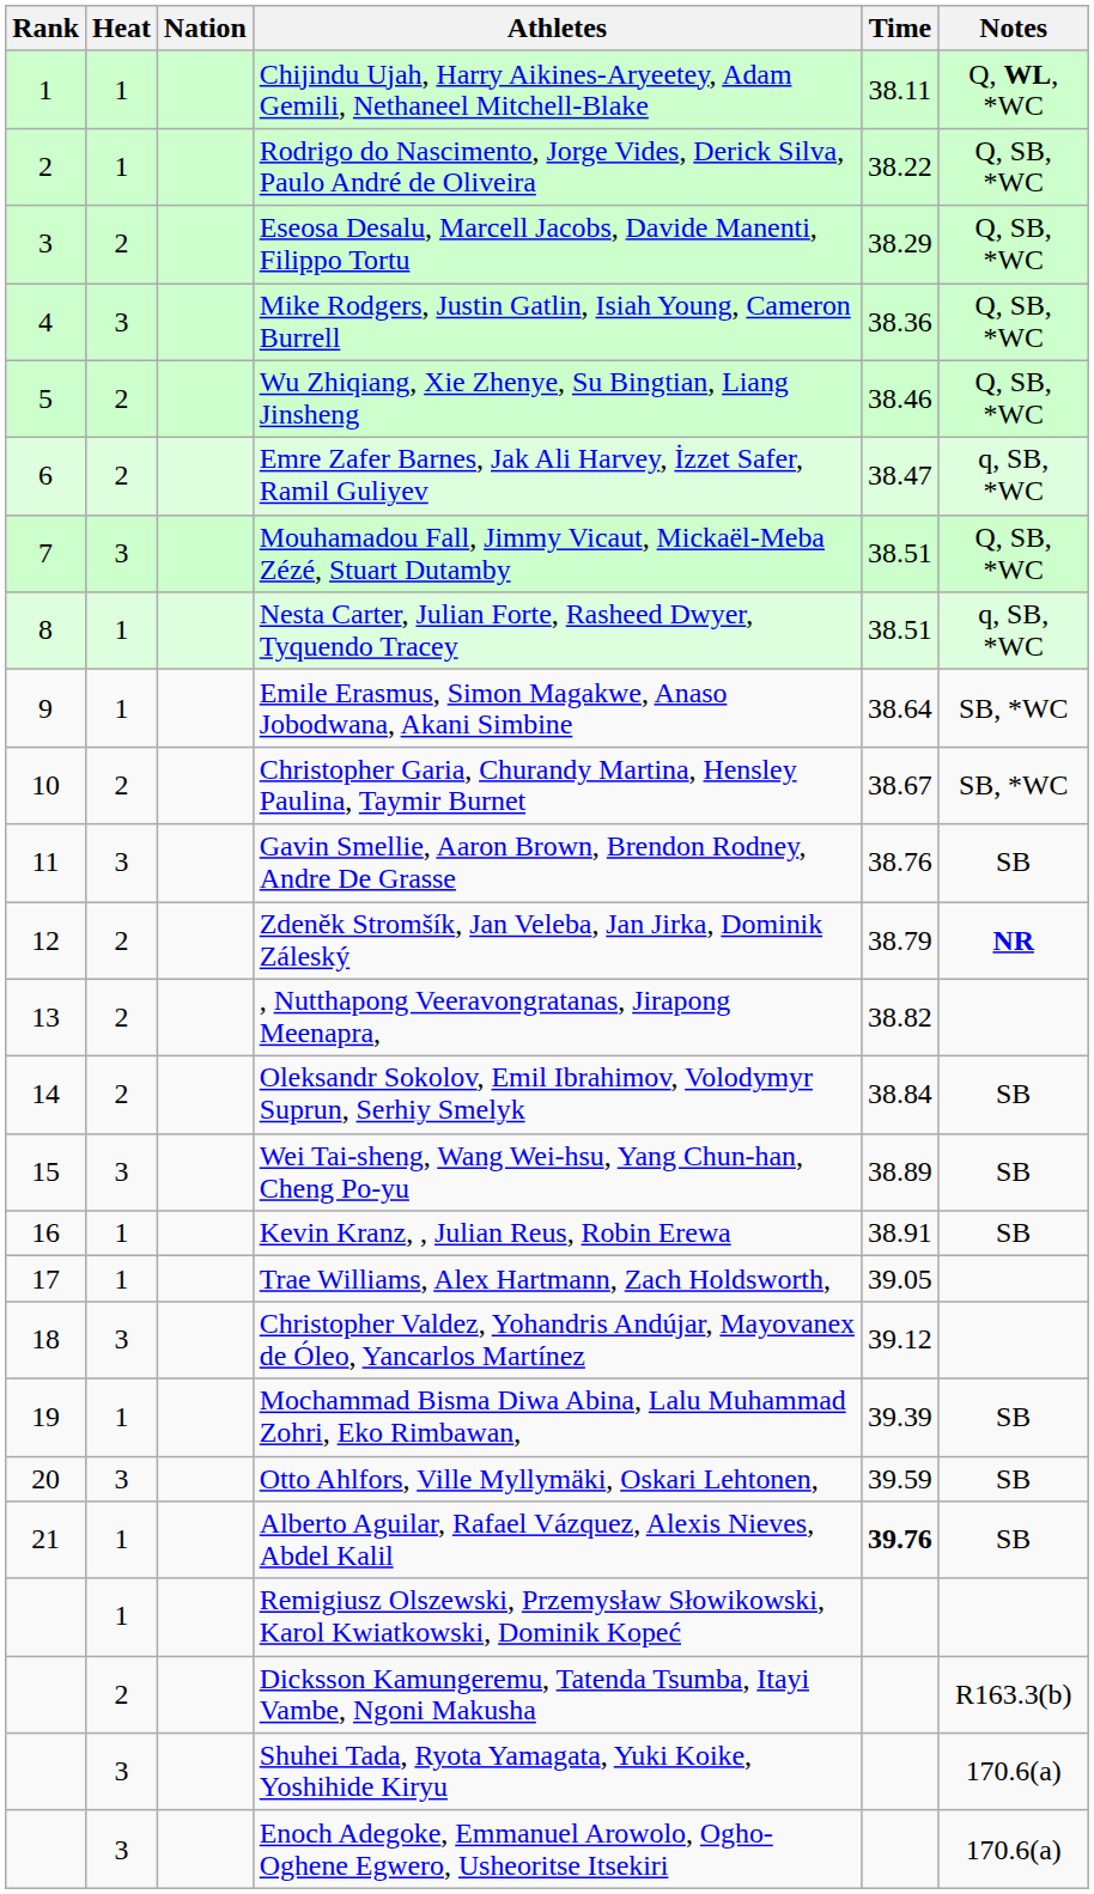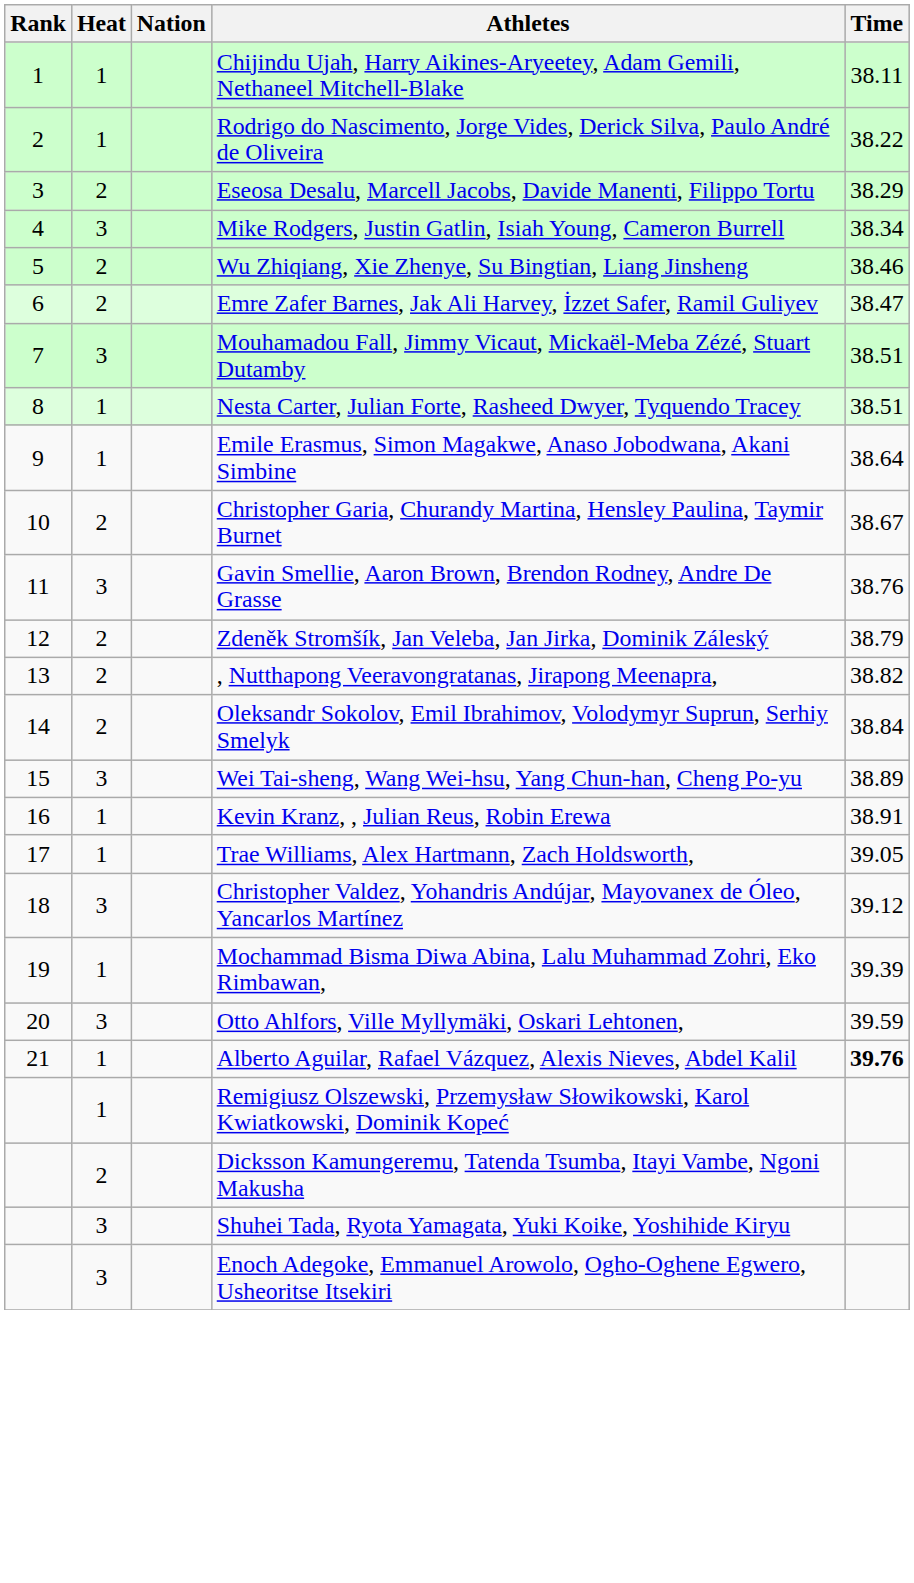 <table class="wikitable sortable" style="text-align:center">
 <tr>
 <th>Rank</th>
 <th>Heat</th>
 <th>Nation</th>
 <th>Athletes</th>
 <th>Time</th>
-<th>Notes</th>
 </tr>
 <tr bgcolor=ccffcc>
 <td>1</td>
 <td>1</td>
 <td align=left></td>
 <td align=left><a href='#'>Chijindu Ujah</a>, <a href='#'>Harry Aikines-Aryeetey</a>, <a href='#'>Adam Gemili</a>, <a href='#'>Nethaneel Mitchell-Blake</a></td>
 <td>38.11</td>
-<td>Q, <strong>WL</strong>, *WC</td>
 </tr>
 <tr bgcolor=ccffcc>
 <td>2</td>
 <td>1</td>
 <td align=left></td>
 <td align=left><a href='#'>Rodrigo do Nascimento</a>, <a href='#'>Jorge Vides</a>, <a href='#'>Derick Silva</a>, <a href='#'>Paulo André de Oliveira</a></td>
 <td>38.22</td>
-<td>Q, SB, *WC</td>
 </tr>
 <tr bgcolor=ccffcc>
 <td>3</td>
 <td>2</td>
 <td align=left></td>
 <td align=left><a href='#'>Eseosa Desalu</a>, <a href='#'>Marcell Jacobs</a>, <a href='#'>Davide Manenti</a>, <a href='#'>Filippo Tortu</a></td>
 <td>38.29</td>
-<td>Q, SB, *WC</td>
 </tr>
 <tr bgcolor=ccffcc>
 <td>4</td>
 <td>3</td>
 <td align=left></td>
 <td align=left><a href='#'>Mike Rodgers</a>, <a href='#'>Justin Gatlin</a>, <a href='#'>Isiah Young</a>, <a href='#'>Cameron Burrell</a></td>
-<td>38.36</td>
-<td>Q, SB, *WC</td>
+<td>38.34</td>
 </tr>
 <tr bgcolor=ccffcc>
 <td>5</td>
 <td>2</td>
 <td align=left></td>
 <td align=left><a href='#'>Wu Zhiqiang</a>, <a href='#'>Xie Zhenye</a>, <a href='#'>Su Bingtian</a>, <a href='#'>Liang Jinsheng</a></td>
 <td>38.46</td>
-<td>Q, SB, *WC</td>
 </tr>
 <tr bgcolor=ddffdd>
 <td>6</td>
 <td>2</td>
 <td align=left></td>
 <td align=left><a href='#'>Emre Zafer Barnes</a>, <a href='#'>Jak Ali Harvey</a>, <a href='#'>İzzet Safer</a>, <a href='#'>Ramil Guliyev</a></td>
 <td>38.47</td>
-<td>q, SB, *WC</td>
 </tr>
 <tr bgcolor=ccffcc>
 <td>7</td>
 <td>3</td>
 <td align=left></td>
 <td align=left><a href='#'>Mouhamadou Fall</a>, <a href='#'>Jimmy Vicaut</a>, <a href='#'>Mickaël-Meba Zézé</a>, <a href='#'>Stuart Dutamby</a></td>
 <td>38.51</td>
-<td>Q, SB, *WC</td>
 </tr>
 <tr bgcolor=ddffdd>
 <td>8</td>
 <td>1</td>
 <td align=left></td>
 <td align=left><a href='#'>Nesta Carter</a>, <a href='#'>Julian Forte</a>, <a href='#'>Rasheed Dwyer</a>, <a href='#'>Tyquendo Tracey</a></td>
 <td>38.51</td>
-<td>q, SB, *WC</td>
 </tr>
 <tr>
 <td>9</td>
 <td>1</td>
 <td align=left></td>
 <td align=left><a href='#'>Emile Erasmus</a>, <a href='#'>Simon Magakwe</a>, <a href='#'>Anaso Jobodwana</a>, <a href='#'>Akani Simbine</a></td>
 <td>38.64</td>
-<td>SB, *WC</td>
 </tr>
 <tr>
 <td>10</td>
 <td>2</td>
 <td align=left></td>
 <td align=left><a href='#'>Christopher Garia</a>, <a href='#'>Churandy Martina</a>, <a href='#'>Hensley Paulina</a>, <a href='#'>Taymir Burnet</a></td>
 <td>38.67</td>
-<td>SB, *WC</td>
 </tr>
 <tr>
 <td>11</td>
 <td>3</td>
 <td align=left></td>
 <td align=left><a href='#'>Gavin Smellie</a>, <a href='#'>Aaron Brown</a>, <a href='#'>Brendon Rodney</a>, <a href='#'>Andre De Grasse</a></td>
 <td>38.76</td>
-<td>SB</td>
 </tr>
 <tr>
 <td>12</td>
 <td>2</td>
 <td align=left></td>
 <td align=left><a href='#'>Zdeněk Stromšík</a>, <a href='#'>Jan Veleba</a>, <a href='#'>Jan Jirka</a>, <a href='#'>Dominik Záleský</a></td>
 <td>38.79</td>
-<td><strong><a href='#'>NR</a></strong></td>
 </tr>
 <tr>
 <td>13</td>
 <td>2</td>
 <td align=left></td>
 <td align=left>, <a href='#'>Nutthapong Veeravongratanas</a>, <a href='#'>Jirapong Meenapra</a>, </td>
 <td>38.82</td>
-<td></td>
 </tr>
 <tr>
 <td>14</td>
 <td>2</td>
 <td align=left></td>
 <td align=left><a href='#'>Oleksandr Sokolov</a>, <a href='#'>Emil Ibrahimov</a>, <a href='#'>Volodymyr Suprun</a>, <a href='#'>Serhiy Smelyk</a></td>
 <td>38.84</td>
-<td>SB</td>
 </tr>
 <tr>
 <td>15</td>
 <td>3</td>
 <td align=left></td>
 <td align=left><a href='#'>Wei Tai-sheng</a>, <a href='#'>Wang Wei-hsu</a>, <a href='#'>Yang Chun-han</a>, <a href='#'>Cheng Po-yu</a></td>
 <td>38.89</td>
-<td>SB</td>
 </tr>
 <tr>
 <td>16</td>
 <td>1</td>
 <td align=left></td>
 <td align=left><a href='#'>Kevin Kranz</a>, , <a href='#'>Julian Reus</a>, <a href='#'>Robin Erewa</a></td>
 <td>38.91</td>
-<td>SB</td>
 </tr>
 <tr>
 <td>17</td>
 <td>1</td>
 <td align=left></td>
 <td align=left><a href='#'>Trae Williams</a>, <a href='#'>Alex Hartmann</a>, <a href='#'>Zach Holdsworth</a>, </td>
 <td>39.05</td>
-<td></td>
 </tr>
 <tr>
 <td>18</td>
 <td>3</td>
 <td align=left></td>
 <td align=left><a href='#'>Christopher Valdez</a>, <a href='#'>Yohandris Andújar</a>, <a href='#'>Mayovanex de Óleo</a>, <a href='#'>Yancarlos Martínez</a></td>
 <td>39.12</td>
-<td></td>
 </tr>
 <tr>
 <td>19</td>
 <td>1</td>
 <td align=left></td>
 <td align=left><a href='#'>Mochammad Bisma Diwa Abina</a>, <a href='#'>Lalu Muhammad Zohri</a>, <a href='#'>Eko Rimbawan</a>, </td>
 <td>39.39</td>
-<td>SB</td>
 </tr>
 <tr>
 <td>20</td>
 <td>3</td>
 <td align=left></td>
 <td align=left><a href='#'>Otto Ahlfors</a>, <a href='#'>Ville Myllymäki</a>, <a href='#'>Oskari Lehtonen</a>, </td>
 <td>39.59</td>
-<td>SB</td>
 </tr>
 <tr>
 <td>21</td>
 <td>1</td>
 <td align=left></td>
 <td align=left><a href='#'>Alberto Aguilar</a>, <a href='#'>Rafael Vázquez</a>, <a href='#'>Alexis Nieves</a>, <a href='#'>Abdel Kalil</a></td>
 <td><strong>39.76</strong></td>
-<td>SB</td>
 </tr>
 <tr>
 <td></td>
 <td>1</td>
 <td align=left></td>
 <td align=left><a href='#'>Remigiusz Olszewski</a>, <a href='#'>Przemysław Słowikowski</a>, <a href='#'>Karol Kwiatkowski</a>, <a href='#'>Dominik Kopeć</a></td>
-<td></td>
 <td></td>
 </tr>
 <tr>
 <td></td>
 <td>2</td>
 <td align=left></td>
 <td align=left><a href='#'>Dicksson Kamungeremu</a>, <a href='#'>Tatenda Tsumba</a>, <a href='#'>Itayi Vambe</a>, <a href='#'>Ngoni Makusha</a></td>
 <td></td>
-<td>R163.3(b)</td>
 </tr>
 <tr>
 <td></td>
 <td>3</td>
 <td align=left></td>
 <td align=left><a href='#'>Shuhei Tada</a>, <a href='#'>Ryota Yamagata</a>, <a href='#'>Yuki Koike</a>, <a href='#'>Yoshihide Kiryu</a></td>
 <td></td>
-<td>170.6(a)</td>
 </tr>
 <tr>
 <td></td>
 <td>3</td>
 <td align=left></td>
 <td align=left><a href='#'>Enoch Adegoke</a>, <a href='#'>Emmanuel Arowolo</a>, <a href='#'>Ogho-Oghene Egwero</a>, <a href='#'>Usheoritse Itsekiri</a></td>
 <td></td>
-<td>170.6(a)</td>
 </tr>
 </table>
